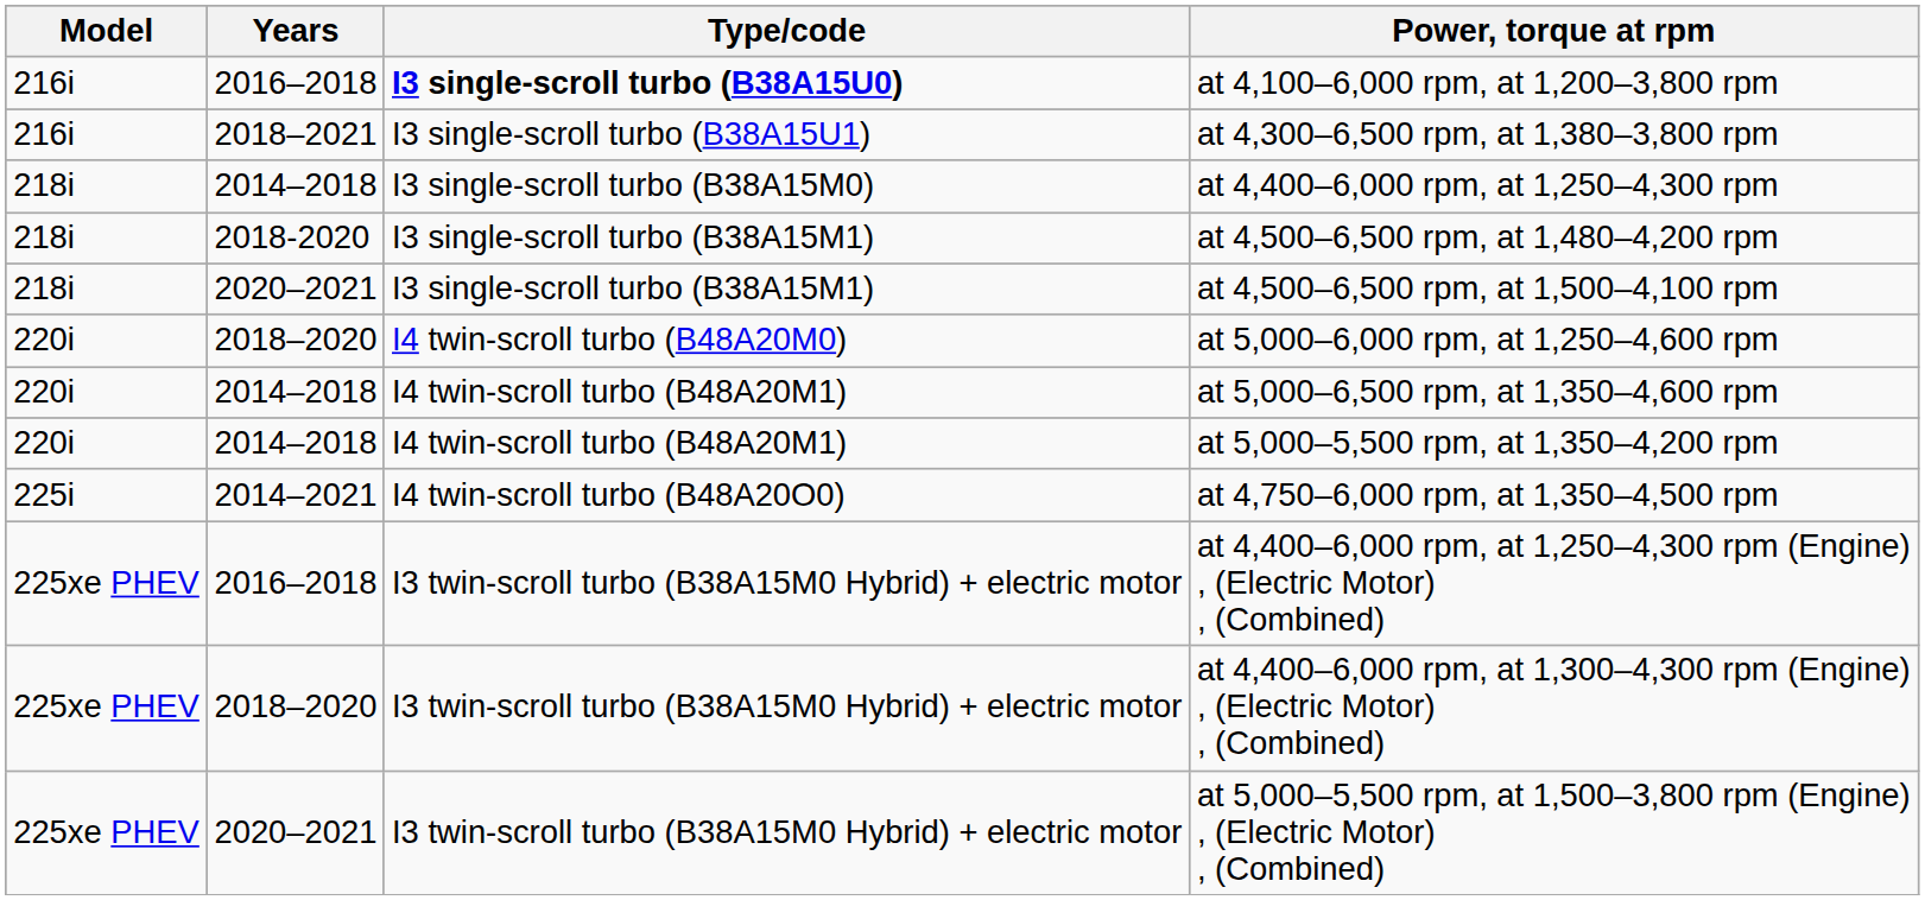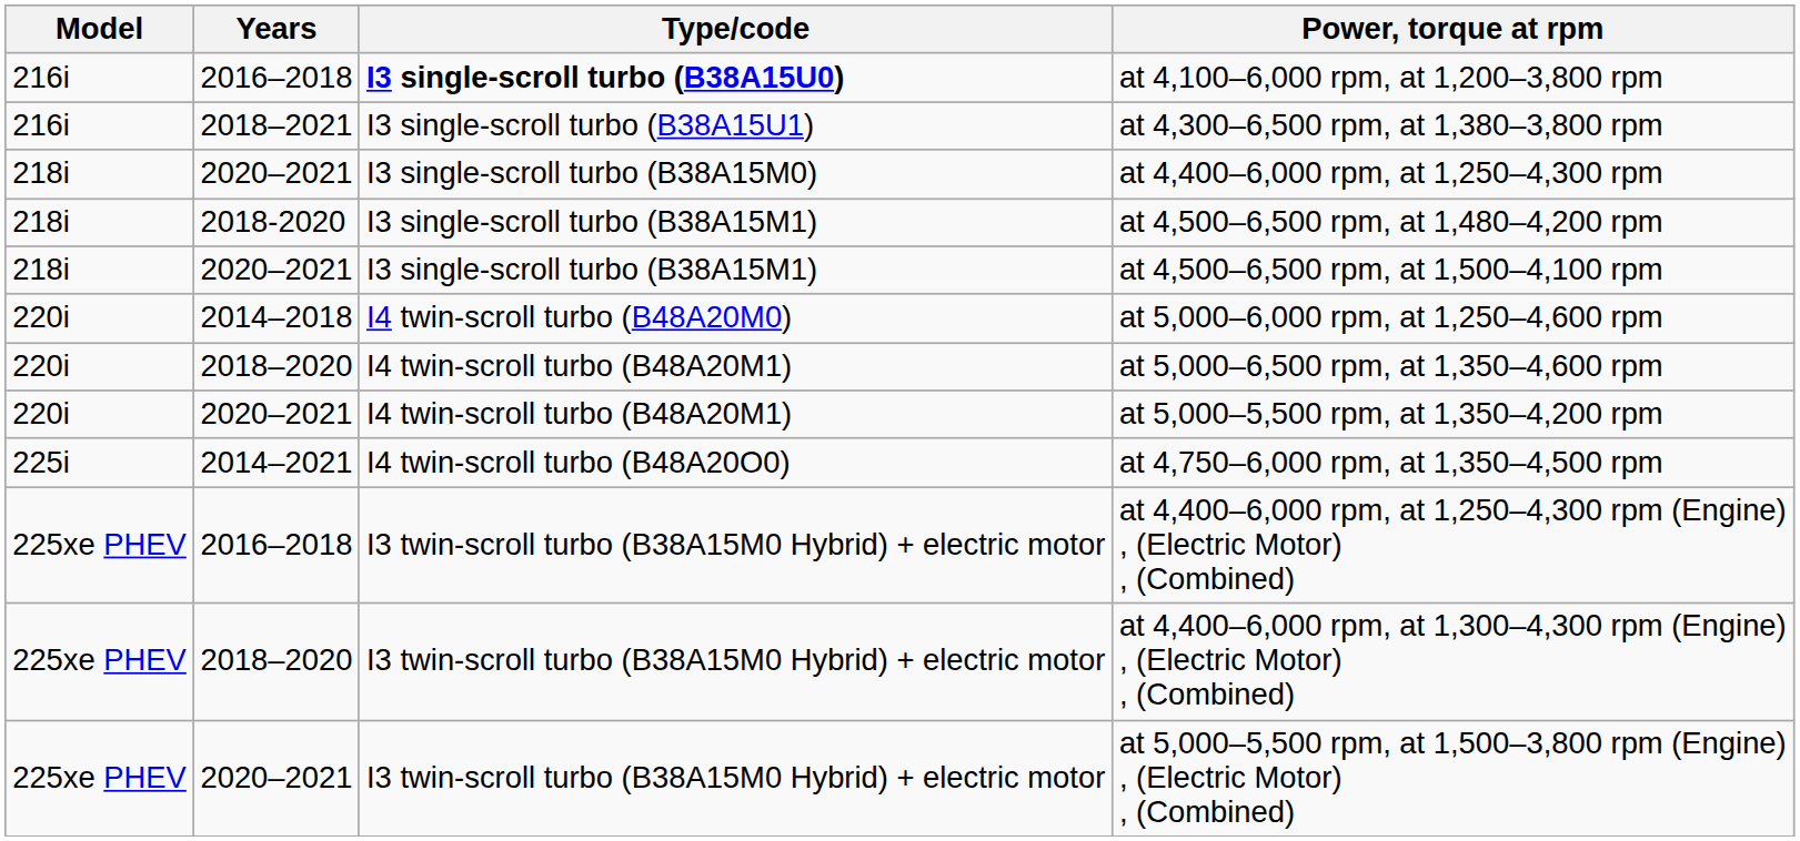 <table class="wikitable sortable collapsible">
 <tr>
 <th>Model</th>
 <th>Years</th>
 <th>Type/code</th>
 <th>Power, torque at rpm</th>
 </tr>
 <tr>
 <td>216i</td>
 <td>2016–2018</td>
 <td><strong> <a href='#'>I3</a> single-scroll turbo (<a href='#'>B38A15U0</a>)</strong></td>
 <td> at 4,100–6,000 rpm,  at 1,200–3,800 rpm</td>
 </tr>
 <tr>
 <td>216i</td>
 <td>2018–2021</td>
 <td> I3 single-scroll turbo (<a href='#'>B38A15U1</a>)</td>
 <td> at 4,300–6,500 rpm,  at 1,380–3,800 rpm</td>
 </tr>
 <tr>
 <td>218i</td>
-<td>2014–2018</td>
+<td>2020–2021</td>
 <td> I3 single-scroll turbo (B38A15M0)</td>
 <td> at 4,400–6,000 rpm,  at 1,250–4,300 rpm</td>
 </tr>
 <tr>
 <td>218i</td>
 <td>2018-2020</td>
 <td> I3 single-scroll turbo (B38A15M1)</td>
 <td> at 4,500–6,500 rpm,  at 1,480–4,200 rpm</td>
 </tr>
 <tr>
 <td>218i</td>
 <td>2020–2021</td>
 <td> I3 single-scroll turbo (B38A15M1)</td>
 <td> at 4,500–6,500 rpm,  at 1,500–4,100 rpm</td>
 </tr>
 <tr>
 <td>220i</td>
-<td>2018–2020</td>
+<td>2014–2018</td>
 <td> <a href='#'>I4</a> twin-scroll turbo (<a href='#'>B48A20M0</a>)</td>
 <td> at 5,000–6,000 rpm,  at 1,250–4,600 rpm</td>
 </tr>
 <tr>
 <td>220i</td>
-<td>2014–2018</td>
+<td>2018–2020</td>
 <td> I4 twin-scroll turbo (B48A20M1)</td>
 <td> at 5,000–6,500 rpm,  at 1,350–4,600 rpm</td>
 </tr>
 <tr>
 <td>220i</td>
-<td>2014–2018</td>
+<td>2020–2021</td>
 <td> I4 twin-scroll turbo (B48A20M1)</td>
 <td> at 5,000–5,500 rpm,  at 1,350–4,200 rpm</td>
 </tr>
 <tr>
 <td>225i</td>
 <td>2014–2021</td>
 <td> I4 twin-scroll turbo (B48A20O0)</td>
 <td> at 4,750–6,000 rpm,  at 1,350–4,500 rpm</td>
 </tr>
 <tr>
 <td>225xe <a href='#'>PHEV</a></td>
 <td>2016–2018</td>
 <td> I3 twin-scroll turbo (B38A15M0 Hybrid) + electric motor</td>
 <td> at 4,400–6,000 rpm,  at 1,250–4,300 rpm (Engine)<br>,  (Electric Motor)<br>,  (Combined)</td>
 </tr>
 <tr>
 <td>225xe <a href='#'>PHEV</a></td>
 <td>2018–2020</td>
 <td> I3 twin-scroll turbo (B38A15M0 Hybrid) + electric motor</td>
 <td> at 4,400–6,000 rpm,  at 1,300–4,300 rpm (Engine)<br>,  (Electric Motor)<br>,  (Combined)</td>
 </tr>
 <tr>
 <td>225xe <a href='#'>PHEV</a></td>
 <td>2020–2021</td>
 <td> I3 twin-scroll turbo (B38A15M0 Hybrid) + electric motor</td>
 <td> at 5,000–5,500 rpm,  at 1,500–3,800 rpm (Engine)<br>,  (Electric Motor)<br>,  (Combined)</td>
 </tr>
 </table>
